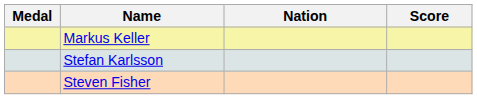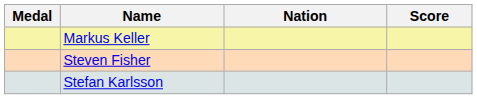 <table class=wikitable style="border:1px solid #AAAAAA;font-size:90%">
 <tr bgcolor="#E4E4E4">
 <th width=50>Medal</th>
 <th width=160>Name</th>
 <th width=160>Nation</th>
 <th width=80>Score</th>
 </tr>
 <tr bgcolor="#F7F6A8">
 <td align="center"></td>
 <td><a href='#'>Markus Keller</a></td>
 <td></td>
 <td align="center"></td>
 </tr>
+<tr bgcolor="#FFDAB9">
+<td align="center"></td>
+<td><a href='#'>Steven Fisher</a></td>
+<td></td>
+<td align="center"></td>
+</tr>
 <tr bgcolor="#DCE5E5">
 <td align="center"></td>
 <td><a href='#'>Stefan Karlsson</a></td>
 <td></td>
 <td align="center"></td>
 </tr>
-<tr bgcolor="#FFDAB9">
-<td align="center"></td>
-<td><a href='#'>Steven Fisher</a></td>
-<td></td>
-<td align="center"></td>
-</tr>
 </table>
